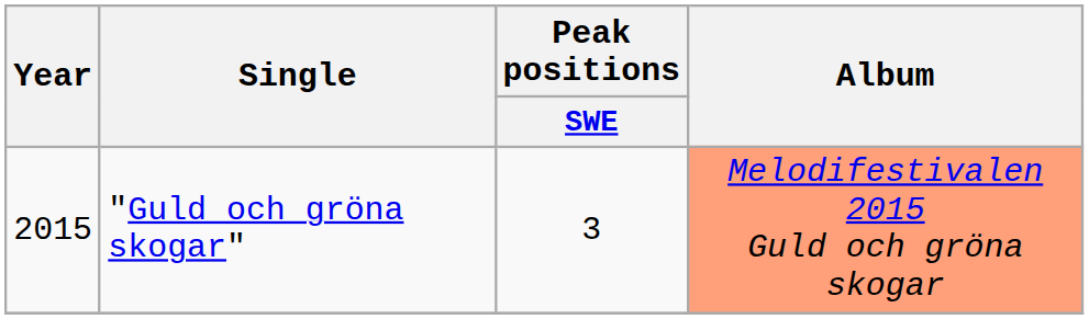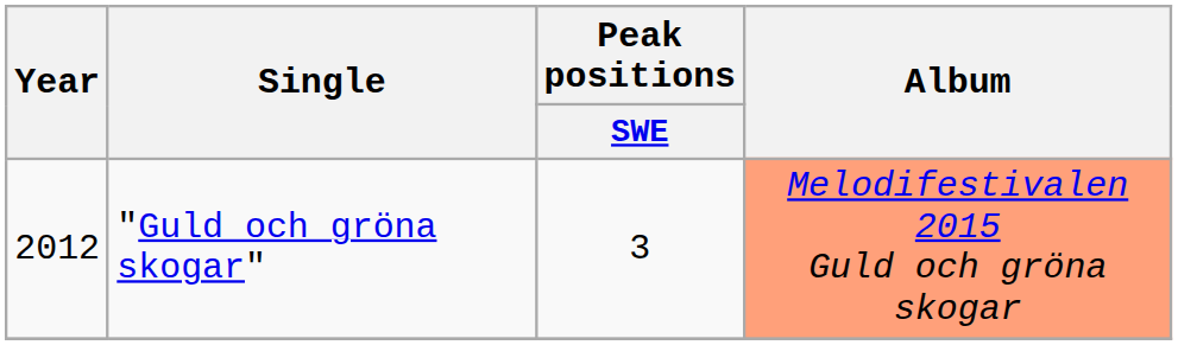 <table class="wikitable">
 <tr>
 <th align="center" rowspan="2" width="10">Year</th>
 <th align="center" rowspan="2" width="150">Single</th>
 <th align="center" colspan="1" width="20">Peak positions</th>
 <th align="center" rowspan="2" width="150">Album</th>
 </tr>
 <tr>
 <th scope="col" style="width:3em;font-size:90%;"><a href='#'>SWE</a><br></th>
 </tr>
 <tr>
-<td style="text-align:center;">2015</td>
+<td style="text-align:center;">2012</td>
 <td>"<a href='#'>Guld och gröna skogar</a>"</td>
 <td style="text-align:center;">3</td>
 <td style="background: lightsalmon; text-align:center;"><em><a href='#'>Melodifestivalen 2015</a></em> <br> <em>Guld och gröna skogar</em></td>
 </tr>
 <tr>
 </tr>
 </table>
